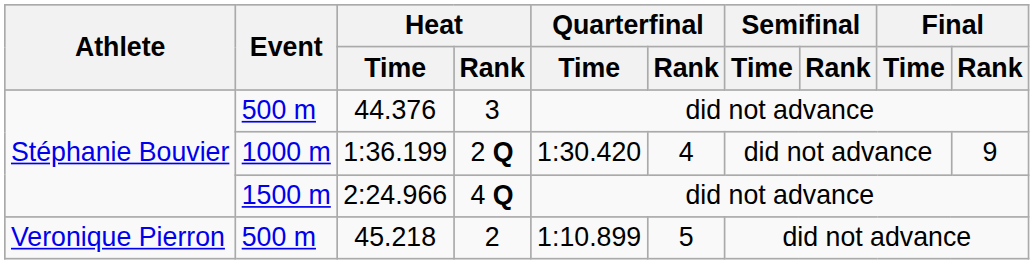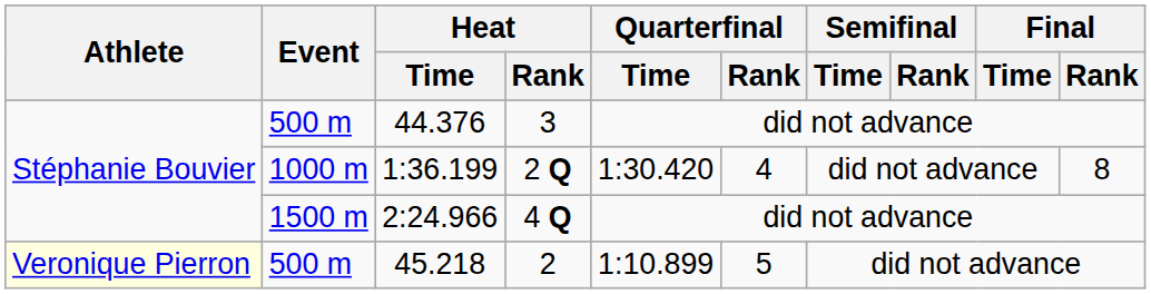 <table class="wikitable">
 <tr>
 <th rowspan="2">Athlete</th>
 <th rowspan="2">Event</th>
 <th colspan="2">Heat</th>
 <th colspan="2">Quarterfinal</th>
 <th colspan="2">Semifinal</th>
 <th colspan="2">Final</th>
 </tr>
 <tr>
 <th>Time</th>
 <th>Rank</th>
 <th>Time</th>
 <th>Rank</th>
 <th>Time</th>
 <th>Rank</th>
 <th>Time</th>
 <th>Rank</th>
 </tr>
 <tr>
 <td rowspan=3><a href='#'>Stéphanie Bouvier</a></td>
 <td><a href='#'>500 m</a></td>
 <td align="center">44.376</td>
 <td align="center">3</td>
 <td colspan=6 align="center">did not advance</td>
 </tr>
 <tr>
 <td><a href='#'>1000 m</a></td>
 <td align="center">1:36.199</td>
 <td align="center">2 <strong>Q</strong></td>
 <td align="center">1:30.420</td>
 <td align="center">4</td>
 <td colspan=3 align="center">did not advance</td>
-<td align="center">9</td>
+<td align="center">8</td>
 </tr>
 <tr>
 <td><a href='#'>1500 m</a></td>
 <td align="center">2:24.966</td>
 <td align="center">4 <strong>Q</strong></td>
 <td colspan=6 align="center">did not advance</td>
 </tr>
 <tr>
-<td><a href='#'>Veronique Pierron</a></td>
+<td style="background: lightyellow;"><a href='#'>Veronique Pierron</a></td>
 <td><a href='#'>500 m</a></td>
 <td align="center">45.218</td>
 <td align="center">2</td>
 <td align="center">1:10.899</td>
 <td align="center">5</td>
 <td colspan=4 align="center">did not advance</td>
 </tr>
 </table>
